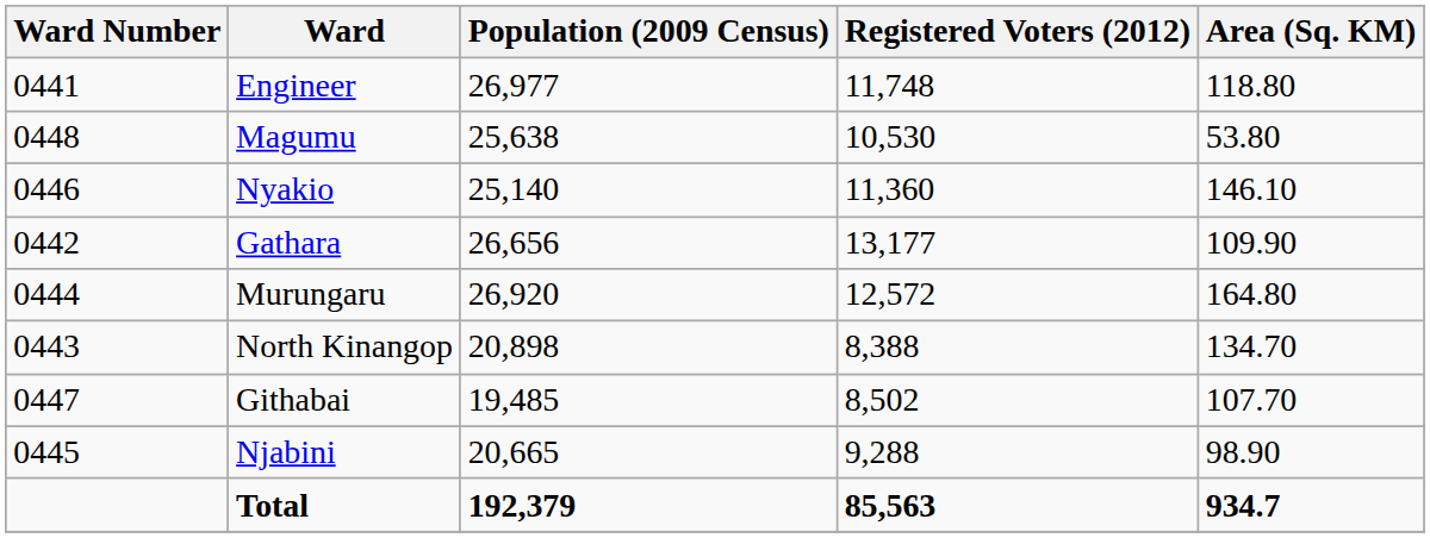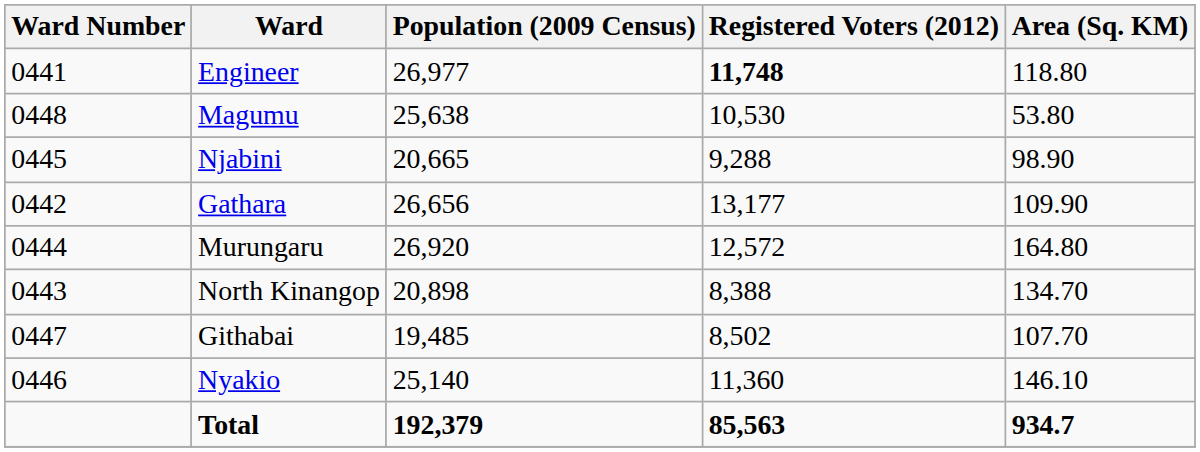 <table class="wikitable">
 <tr>
 <th>Ward Number</th>
 <th>Ward</th>
 <th>Population (2009 Census)</th>
 <th>Registered Voters (2012)</th>
 <th>Area (Sq. KM)</th>
 </tr>
 <tr>
 <td>0441</td>
 <td><a href='#'>Engineer</a></td>
 <td>26,977</td>
-<td>11,748</td>
+<td><strong>11,748</strong></td>
 <td>118.80</td>
 </tr>
 <tr>
 <td>0448</td>
 <td><a href='#'>Magumu</a></td>
 <td>25,638</td>
 <td>10,530</td>
 <td>53.80</td>
 </tr>
 <tr>
-<td>0446</td>
-<td><a href='#'>Nyakio</a></td>
-<td>25,140</td>
-<td>11,360</td>
-<td>146.10</td>
+<td>0445</td>
+<td><a href='#'>Njabini</a></td>
+<td>20,665</td>
+<td>9,288</td>
+<td>98.90</td>
 </tr>
 <tr>
 <td>0442</td>
 <td><a href='#'>Gathara</a></td>
 <td>26,656</td>
 <td>13,177</td>
 <td>109.90</td>
 </tr>
 <tr>
 <td>0444</td>
 <td>Murungaru</td>
 <td>26,920</td>
 <td>12,572</td>
 <td>164.80</td>
 </tr>
 <tr>
 <td>0443</td>
 <td>North Kinangop</td>
 <td>20,898</td>
 <td>8,388</td>
 <td>134.70</td>
 </tr>
 <tr>
 <td>0447</td>
 <td>Githabai</td>
 <td>19,485</td>
 <td>8,502</td>
 <td>107.70</td>
 </tr>
 <tr>
-<td>0445</td>
-<td><a href='#'>Njabini</a></td>
-<td>20,665</td>
-<td>9,288</td>
-<td>98.90</td>
+<td>0446</td>
+<td><a href='#'>Nyakio</a></td>
+<td>25,140</td>
+<td>11,360</td>
+<td>146.10</td>
 </tr>
 <tr>
 <td></td>
 <td><strong>Total</strong></td>
 <td><strong>192,379</strong></td>
 <td><strong>85,563</strong></td>
 <td><strong>934.7</strong></td>
 </tr>
 <tr>
 </tr>
 </table>
